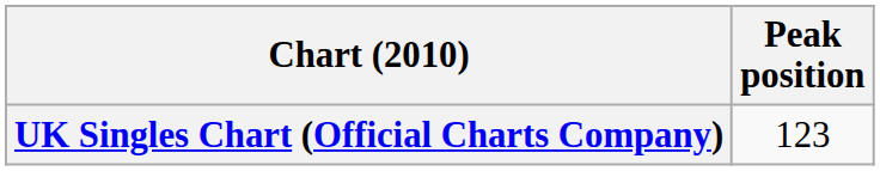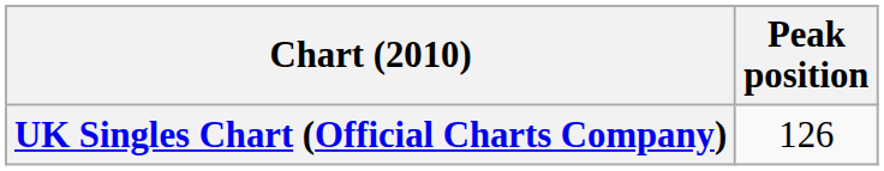 <table class="wikitable sortable plainrowheaders" style="text-align:center;">
 <tr>
 <th>Chart (2010)</th>
 <th>Peak<br>position</th>
 </tr>
 <tr>
 <th scope="row"><a href='#'>UK Singles Chart</a> (<a href='#'>Official Charts Company</a>)</th>
-<td>123</td>
+<td>126</td>
 </tr>
 </table>
